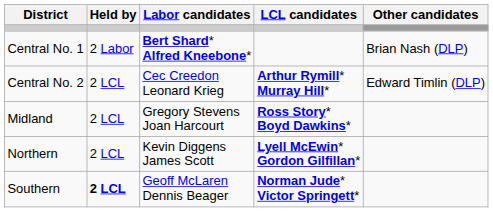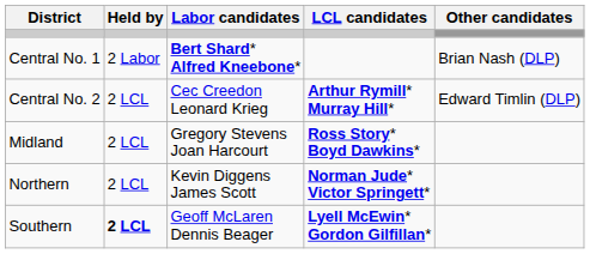 <table class="wikitable">
 <tr>
 <th>District</th>
 <th>Held by</th>
 <th><a href='#'>Labor</a> candidates</th>
 <th><a href='#'>LCL</a> candidates</th>
 <th>Other candidates</th>
 </tr>
 <tr bgcolor="#cccccc">
 <td></td>
 <td></td>
 <td></td>
 <td></td>
 <td bgcolor=#999999></td>
 </tr>
 <tr>
 <td>Central No. 1</td>
 <td>2 <a href='#'>Labor</a></td>
 <td><strong><a href='#'>Bert Shard</a></strong>* <br> <strong><a href='#'>Alfred Kneebone</a></strong>*</td>
 <td></td>
 <td>Brian Nash (<a href='#'>DLP</a>)</td>
 </tr>
 <tr>
 <td>Central No. 2</td>
 <td>2 <a href='#'>LCL</a></td>
 <td><a href='#'>Cec Creedon</a>  <br> Leonard Krieg</td>
 <td><strong><a href='#'>Arthur Rymill</a></strong>* <br> <strong><a href='#'>Murray Hill</a></strong>*</td>
 <td>Edward Timlin (<a href='#'>DLP</a>)</td>
 </tr>
 <tr>
 <td>Midland</td>
 <td>2 <a href='#'>LCL</a></td>
 <td>Gregory Stevens <br> Joan Harcourt</td>
 <td><strong><a href='#'>Ross Story</a></strong>* <br> <strong><a href='#'>Boyd Dawkins</a></strong>*</td>
 <td></td>
 </tr>
 <tr>
 <td>Northern</td>
 <td>2 <a href='#'>LCL</a></td>
 <td>Kevin Diggens <br> James Scott</td>
-<td><strong><a href='#'>Lyell McEwin</a></strong>* <br> <strong><a href='#'>Gordon Gilfillan</a></strong>*</td>
+<td><strong><a href='#'>Norman Jude</a></strong>* <br> <strong><a href='#'>Victor Springett</a></strong>*</td>
 <td></td>
 </tr>
 <tr>
 <td>Southern</td>
 <td><strong>2 <a href='#'>LCL</a></strong></td>
 <td><a href='#'>Geoff McLaren</a> <br> Dennis Beager</td>
-<td><strong><a href='#'>Norman Jude</a></strong>* <br> <strong><a href='#'>Victor Springett</a></strong>*</td>
+<td><strong><a href='#'>Lyell McEwin</a></strong>* <br> <strong><a href='#'>Gordon Gilfillan</a></strong>*</td>
 <td></td>
 </tr>
 </table>
